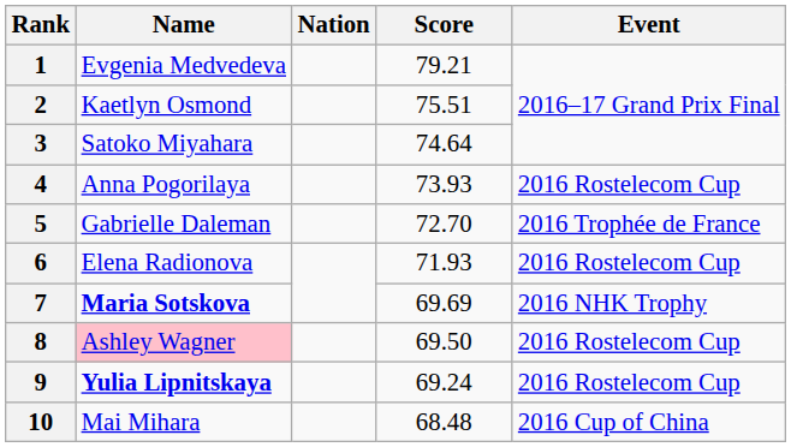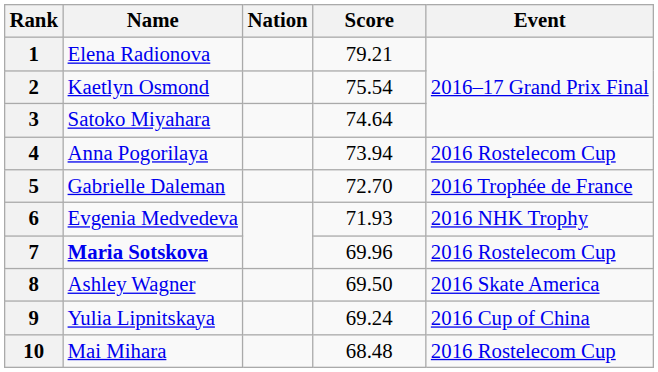 <table class="wikitable sortable">
 <tr>
 <th>Rank</th>
 <th>Name</th>
 <th>Nation</th>
 <th style="width:80px;">Score</th>
 <th>Event</th>
 </tr>
 <tr>
 <th>1</th>
-<td><a href='#'>Evgenia Medvedeva</a></td>
+<td><a href='#'>Elena Radionova</a></td>
 <td></td>
 <td style="text-align:center;">79.21</td>
 <td rowspan="3"><a href='#'>2016–17 Grand Prix Final</a></td>
 </tr>
 <tr>
 <th>2</th>
 <td><a href='#'>Kaetlyn Osmond</a></td>
 <td></td>
-<td style="text-align:center;">75.51</td>
+<td style="text-align:center;">75.54</td>
 </tr>
 <tr>
 <th>3</th>
 <td><a href='#'>Satoko Miyahara</a></td>
 <td></td>
 <td style="text-align:center;">74.64</td>
 </tr>
 <tr>
 <th>4</th>
 <td><a href='#'>Anna Pogorilaya</a></td>
 <td></td>
-<td style="text-align:center;">73.93</td>
+<td style="text-align:center;">73.94</td>
 <td><a href='#'>2016 Rostelecom Cup</a></td>
 </tr>
 <tr>
 <th>5</th>
 <td><a href='#'>Gabrielle Daleman</a></td>
 <td></td>
 <td style="text-align:center;">72.70</td>
 <td><a href='#'>2016 Trophée de France</a></td>
 </tr>
 <tr>
 <th>6</th>
-<td><a href='#'>Elena Radionova</a></td>
+<td><a href='#'>Evgenia Medvedeva</a></td>
 <td rowspan="2"></td>
 <td style="text-align:center;">71.93</td>
-<td><a href='#'>2016 Rostelecom Cup</a></td>
+<td><a href='#'>2016 NHK Trophy</a></td>
 </tr>
 <tr>
 <th>7</th>
 <td><strong><a href='#'>Maria Sotskova</a></strong></td>
-<td style="text-align:center;">69.69</td>
-<td><a href='#'>2016 NHK Trophy</a></td>
+<td style="text-align:center;">69.96</td>
+<td><a href='#'>2016 Rostelecom Cup</a></td>
 </tr>
 <tr>
 <th>8</th>
-<td style="background: pink;"><a href='#'>Ashley Wagner</a></td>
+<td><a href='#'>Ashley Wagner</a></td>
 <td></td>
 <td style="text-align:center;">69.50</td>
-<td><a href='#'>2016 Rostelecom Cup</a></td>
+<td><a href='#'>2016 Skate America</a></td>
 </tr>
 <tr>
 <th>9</th>
-<td><strong><a href='#'>Yulia Lipnitskaya</a></strong></td>
+<td><a href='#'>Yulia Lipnitskaya</a></td>
 <td></td>
 <td style="text-align:center;">69.24</td>
-<td><a href='#'>2016 Rostelecom Cup</a></td>
+<td><a href='#'>2016 Cup of China</a></td>
 </tr>
 <tr>
 <th>10</th>
 <td><a href='#'>Mai Mihara</a></td>
 <td></td>
 <td style="text-align:center;">68.48</td>
-<td><a href='#'>2016 Cup of China</a></td>
+<td><a href='#'>2016 Rostelecom Cup</a></td>
 </tr>
 </table>
